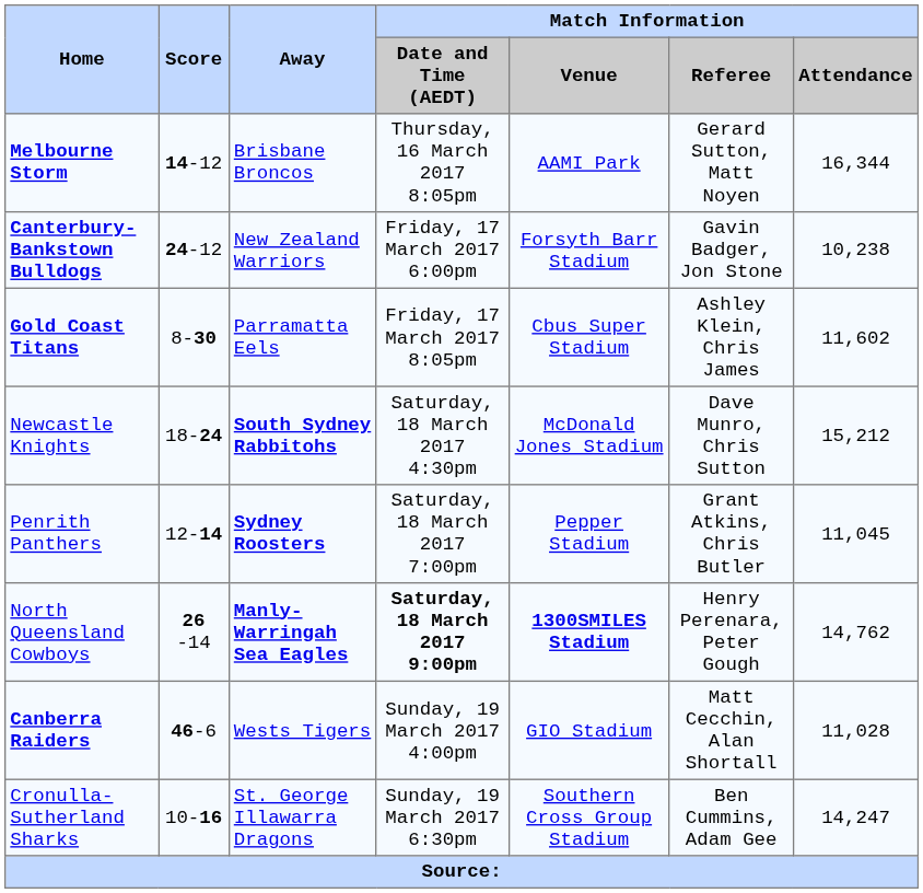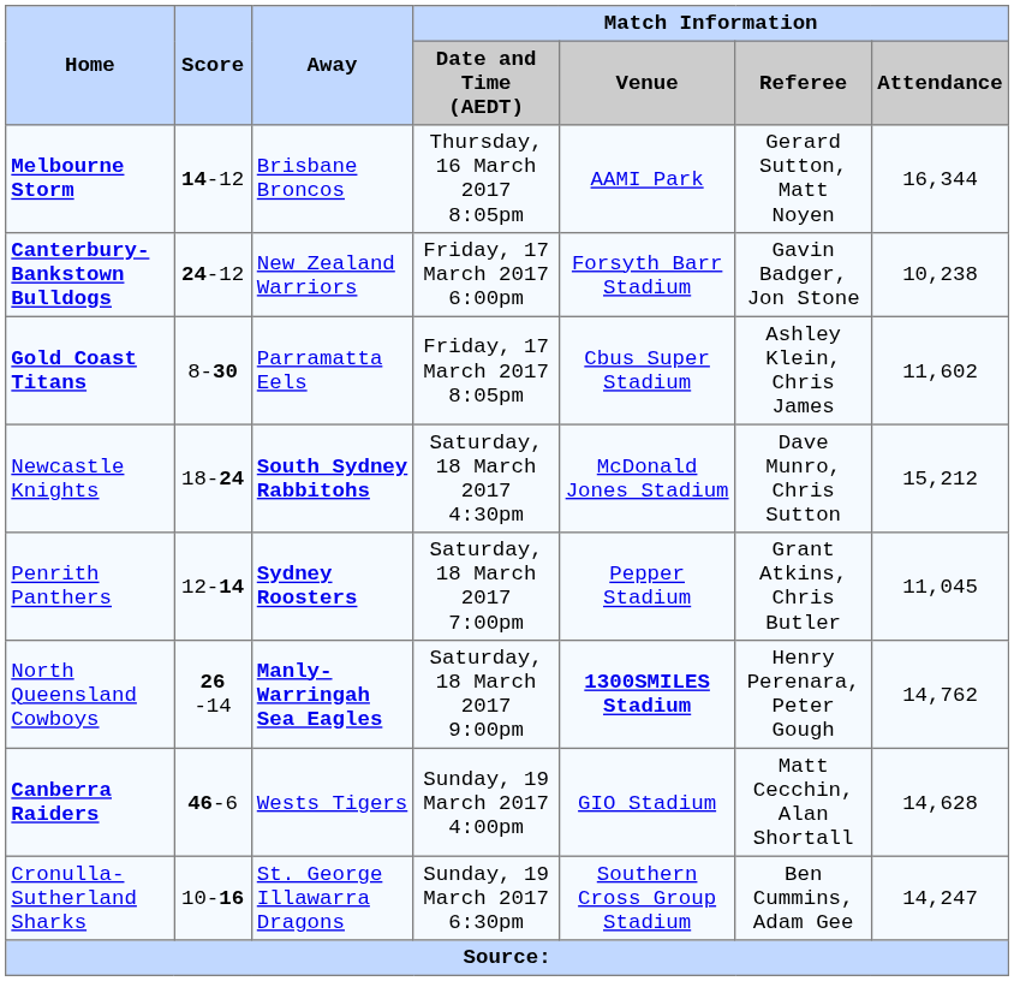 <table border=1 style="border-collapse:collapse;  text-align:center;" cellpadding=3 cellspacing=0 width=100%>
 <tr bgcolor=#C1D8FF>
 <th rowspan=2 width=19%>Home</th>
 <th rowspan=2 width=8%>Score</th>
 <th rowspan=2 width=19%>Away</th>
 <th colspan=6>Match Information</th>
 </tr>
 <tr bgcolor=#CCCCCC>
 <th width=17%>Date and Time (AEDT)</th>
 <th width=22%>Venue</th>
 <th width=50%>Referee</th>
 <th width=7%>Attendance</th>
 </tr>
 <tr style="text-align:center; background:#f5faff;">
 <td align="left"> <strong><a href='#'>Melbourne Storm</a></strong></td>
 <td><strong>14</strong>-12</td>
 <td align="left"> <a href='#'>Brisbane Broncos</a></td>
 <td>Thursday, 16 March 2017 8:05pm</td>
 <td><a href='#'>AAMI Park</a></td>
 <td>Gerard Sutton, Matt Noyen</td>
 <td>16,344</td>
 </tr>
 <tr style="text-align:center; background:#f5faff;">
 <td align="left"><strong><a href='#'>Canterbury-Bankstown Bulldogs</a></strong></td>
 <td><strong>24</strong>-12</td>
 <td align="left"> <a href='#'>New Zealand Warriors</a></td>
 <td>Friday, 17 March 2017 6:00pm</td>
 <td><a href='#'>Forsyth Barr Stadium</a></td>
 <td>Gavin Badger, Jon Stone</td>
 <td>10,238</td>
 </tr>
 <tr style="text-align:center; background:#f5faff;">
 <td align="left"> <strong><a href='#'>Gold Coast Titans</a></strong></td>
 <td>8-<strong>30</strong></td>
 <td align="left"> <a href='#'>Parramatta Eels</a></td>
 <td>Friday, 17 March 2017 8:05pm</td>
 <td><a href='#'>Cbus Super Stadium</a></td>
 <td>Ashley Klein, Chris James</td>
 <td>11,602</td>
 </tr>
 <tr style="text-align:center; background:#f5faff;">
 <td align="left"> <a href='#'>Newcastle Knights</a></td>
 <td>18-<strong>24</strong></td>
 <td align="left"> <strong><a href='#'>South Sydney Rabbitohs</a></strong></td>
 <td>Saturday, 18 March 2017 4:30pm</td>
 <td><a href='#'>McDonald Jones Stadium</a></td>
 <td>Dave Munro, Chris Sutton</td>
 <td>15,212</td>
 </tr>
 <tr style="text-align:center; background:#f5faff;">
 <td align="left"> <a href='#'>Penrith Panthers</a></td>
 <td>12-<strong>14</strong></td>
 <td align="left"> <strong><a href='#'>Sydney Roosters</a></strong></td>
 <td>Saturday, 18 March 2017 7:00pm</td>
 <td><a href='#'>Pepper Stadium</a></td>
 <td>Grant Atkins, Chris Butler</td>
 <td>11,045</td>
 </tr>
 <tr style="text-align:center; background:#f5faff;">
 <td align="left"> <a href='#'>North Queensland Cowboys</a></td>
 <td><strong>26 </strong>-14</td>
 <td align="left"> <strong><a href='#'>Manly-Warringah Sea Eagles</a></strong></td>
-<td><strong>Saturday, 18 March 2017 9:00pm</strong></td>
+<td>Saturday, 18 March 2017 9:00pm</td>
 <td><strong><a href='#'>1300SMILES Stadium</a></strong></td>
 <td>Henry Perenara, Peter Gough</td>
 <td>14,762</td>
 </tr>
 <tr style="text-align:center; background:#f5faff;">
 <td align="left"> <strong><a href='#'>Canberra Raiders</a></strong></td>
 <td><strong>46</strong>-6</td>
 <td align="left"> <a href='#'>Wests Tigers</a></td>
 <td>Sunday, 19 March 2017 4:00pm</td>
 <td><a href='#'>GIO Stadium</a></td>
 <td>Matt Cecchin, Alan Shortall</td>
-<td>11,028</td>
+<td>14,628</td>
 </tr>
 <tr style="text-align:center; background:#f5faff;">
 <td align="left"> <a href='#'>Cronulla-Sutherland Sharks</a></td>
 <td>10-<strong>16</strong></td>
 <td align="left"> <a href='#'>St. George Illawarra Dragons</a></td>
 <td>Sunday, 19 March 2017 6:30pm</td>
 <td><a href='#'>Southern Cross Group Stadium</a></td>
 <td>Ben Cummins, Adam Gee</td>
 <td>14,247</td>
 </tr>
 <tr style="background:#c1d8ff;">
 <th colspan=12>Source:</th>
 </tr>
 </table>
